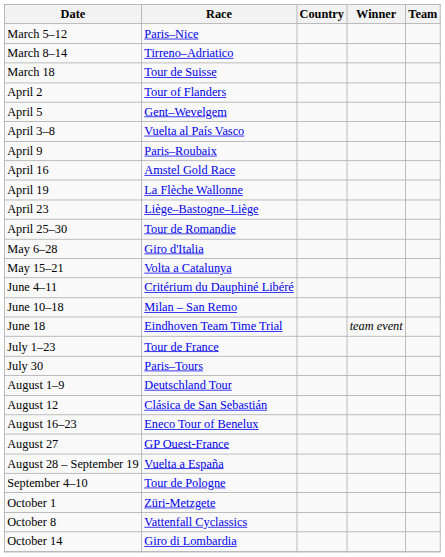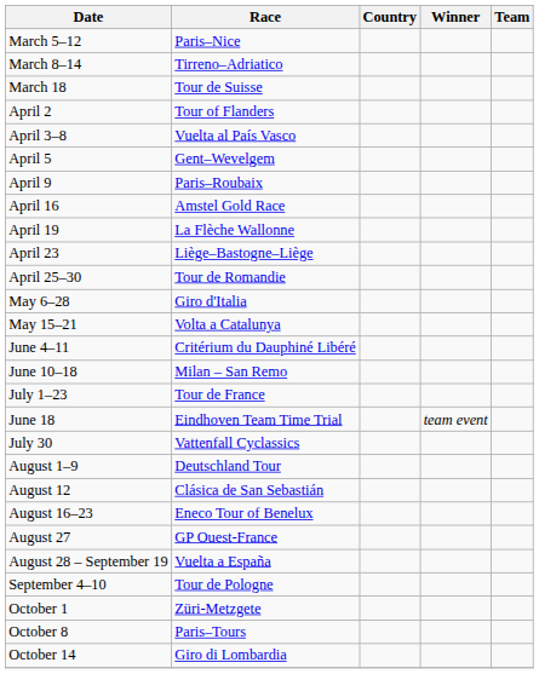 <table class="wikitable">
 <tr style="background:#ccccff;">
 <th>Date</th>
 <th>Race</th>
 <th>Country</th>
 <th>Winner</th>
 <th>Team</th>
 </tr>
 <tr>
 <td>March 5–12</td>
 <td><a href='#'>Paris–Nice</a></td>
 <td></td>
 <td></td>
 <td></td>
 </tr>
 <tr>
 <td>March 8–14</td>
 <td><a href='#'>Tirreno–Adriatico</a></td>
 <td></td>
 <td></td>
 <td></td>
 </tr>
 <tr>
 <td>March 18</td>
 <td><a href='#'>Tour de Suisse</a></td>
 <td></td>
 <td></td>
 <td></td>
 </tr>
 <tr>
 <td>April 2</td>
 <td><a href='#'>Tour of Flanders</a></td>
 <td></td>
 <td></td>
 <td></td>
 </tr>
 <tr>
-<td>April 5</td>
-<td><a href='#'>Gent–Wevelgem</a></td>
+<td>April 3–8</td>
+<td><a href='#'>Vuelta al País Vasco</a></td>
 <td></td>
 <td></td>
 <td></td>
 </tr>
 <tr>
-<td>April 3–8</td>
-<td><a href='#'>Vuelta al País Vasco</a></td>
+<td>April 5</td>
+<td><a href='#'>Gent–Wevelgem</a></td>
 <td></td>
 <td></td>
 <td></td>
 </tr>
 <tr>
 <td>April 9</td>
 <td><a href='#'>Paris–Roubaix</a></td>
 <td></td>
 <td></td>
 <td></td>
 </tr>
 <tr>
 <td>April 16</td>
 <td><a href='#'>Amstel Gold Race</a></td>
 <td></td>
 <td></td>
 <td></td>
 </tr>
 <tr>
 <td>April 19</td>
 <td><a href='#'>La Flèche Wallonne</a></td>
 <td></td>
 <td></td>
 <td></td>
 </tr>
 <tr>
 <td>April 23</td>
 <td><a href='#'>Liège–Bastogne–Liège</a></td>
 <td></td>
 <td></td>
 <td></td>
 </tr>
 <tr>
 <td>April 25–30</td>
 <td><a href='#'>Tour de Romandie</a></td>
 <td></td>
 <td></td>
 <td></td>
 </tr>
 <tr>
 <td>May 6–28</td>
 <td><a href='#'>Giro d'Italia</a></td>
 <td></td>
 <td></td>
 <td></td>
 </tr>
 <tr>
 <td>May 15–21</td>
 <td><a href='#'>Volta a Catalunya</a></td>
 <td></td>
 <td></td>
 <td></td>
 </tr>
 <tr>
 <td>June 4–11</td>
 <td><a href='#'>Critérium du Dauphiné Libéré</a></td>
 <td></td>
 <td></td>
 <td></td>
 </tr>
 <tr>
 <td>June 10–18</td>
 <td><a href='#'>Milan – San Remo</a></td>
 <td></td>
 <td></td>
 <td></td>
 </tr>
 <tr>
+<td>July 1–23</td>
+<td><a href='#'>Tour de France</a></td>
+<td></td>
+<td></td>
+<td></td>
+</tr>
+<tr>
 <td>June 18</td>
 <td><a href='#'>Eindhoven Team Time Trial</a></td>
 <td></td>
 <td><em>team event</em></td>
 <td></td>
 </tr>
 <tr>
-<td>July 1–23</td>
-<td><a href='#'>Tour de France</a></td>
-<td></td>
-<td></td>
-<td></td>
-</tr>
-<tr>
 <td>July 30</td>
-<td><a href='#'>Paris–Tours</a></td>
+<td><a href='#'>Vattenfall Cyclassics</a></td>
 <td></td>
 <td></td>
 <td></td>
 </tr>
 <tr>
 <td>August 1–9</td>
 <td><a href='#'>Deutschland Tour</a></td>
 <td></td>
 <td></td>
 <td></td>
 </tr>
 <tr>
 <td>August 12</td>
 <td><a href='#'>Clásica de San Sebastián</a></td>
 <td></td>
 <td></td>
 <td></td>
 </tr>
 <tr>
 <td>August 16–23</td>
 <td><a href='#'>Eneco Tour of Benelux</a></td>
 <td><br></td>
 <td></td>
 <td></td>
 </tr>
 <tr>
 <td>August 27</td>
 <td><a href='#'>GP Ouest-France</a></td>
 <td></td>
 <td></td>
 <td></td>
 </tr>
 <tr>
 <td>August 28 – September 19</td>
 <td><a href='#'>Vuelta a España</a></td>
 <td></td>
 <td></td>
 <td></td>
 </tr>
 <tr>
 <td>September 4–10</td>
 <td><a href='#'>Tour de Pologne</a></td>
 <td></td>
 <td></td>
 <td></td>
 </tr>
 <tr>
 <td>October 1</td>
 <td><a href='#'>Züri-Metzgete</a></td>
 <td></td>
 <td></td>
 <td></td>
 </tr>
 <tr>
 <td>October 8</td>
-<td><a href='#'>Vattenfall Cyclassics</a></td>
+<td><a href='#'>Paris–Tours</a></td>
 <td></td>
 <td></td>
 <td></td>
 </tr>
 <tr>
 <td>October 14</td>
 <td><a href='#'>Giro di Lombardia</a></td>
 <td></td>
 <td></td>
 <td></td>
 </tr>
 <tr>
 </tr>
 </table>
